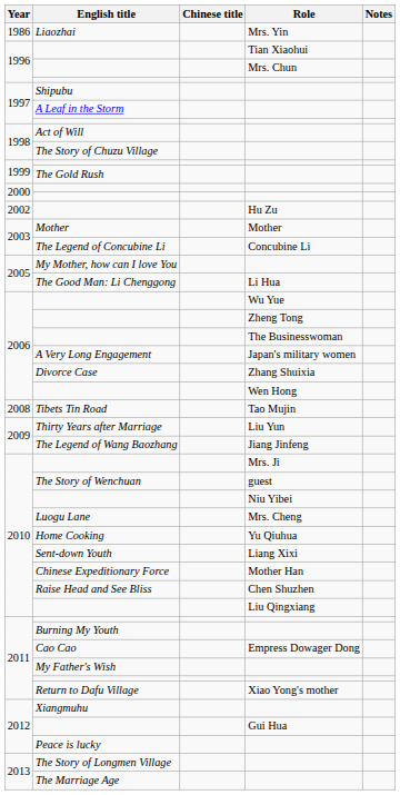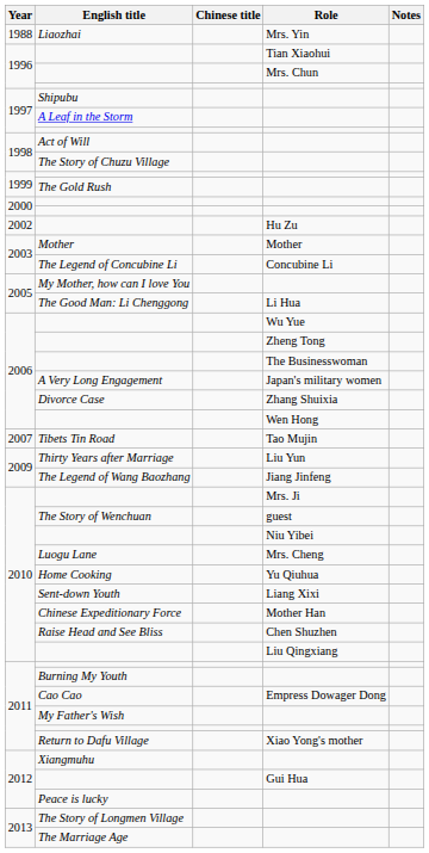 <table class="wikitable">
 <tr>
 <th>Year</th>
 <th>English title</th>
 <th>Chinese title</th>
 <th>Role</th>
 <th>Notes</th>
 </tr>
 <tr>
-<td>1986</td>
+<td>1988</td>
 <td><em>Liaozhai</em></td>
 <td></td>
 <td>Mrs. Yin</td>
 <td></td>
 </tr>
 <tr>
 <td rowspan="3">1996</td>
 <td></td>
 <td></td>
 <td>Tian Xiaohui</td>
 <td></td>
 </tr>
 <tr>
 <td></td>
 <td></td>
 <td>Mrs. Chun</td>
 <td></td>
 </tr>
 <tr>
 <td></td>
 <td></td>
 <td></td>
 <td></td>
 </tr>
 <tr>
 <td rowspan="3">1997</td>
 <td><em>Shipubu</em></td>
 <td></td>
 <td></td>
 <td></td>
 </tr>
 <tr>
 <td><em><a href='#'>A Leaf in the Storm</a></em></td>
 <td></td>
 <td></td>
 <td></td>
 </tr>
 <tr>
 <td></td>
 <td></td>
 <td></td>
 <td></td>
 </tr>
 <tr>
 <td rowspan="2">1998</td>
 <td><em>Act of Will</em></td>
 <td></td>
 <td></td>
 <td></td>
 </tr>
 <tr>
 <td><em>The Story of Chuzu Village</em></td>
 <td></td>
 <td></td>
 <td></td>
 </tr>
 <tr>
 <td rowspan="2">1999</td>
 <td></td>
 <td></td>
 <td></td>
 <td></td>
 </tr>
 <tr>
 <td><em>The Gold Rush</em></td>
 <td></td>
 <td></td>
 <td></td>
 </tr>
 <tr>
 <td rowspan="2">2000</td>
 <td></td>
 <td></td>
 <td></td>
 <td></td>
 </tr>
 <tr>
 <td></td>
 <td></td>
 <td></td>
 <td></td>
 </tr>
 <tr>
 <td>2002</td>
 <td></td>
 <td></td>
 <td>Hu Zu</td>
 <td></td>
 </tr>
 <tr>
 <td rowspan="2">2003</td>
 <td><em>Mother</em></td>
 <td></td>
 <td>Mother</td>
 <td></td>
 </tr>
 <tr>
 <td><em>The Legend of Concubine Li</em></td>
 <td></td>
 <td>Concubine Li</td>
 <td></td>
 </tr>
 <tr>
 <td rowspan="2">2005</td>
 <td><em>My Mother, how can I love You</em></td>
 <td></td>
 <td></td>
 <td></td>
 </tr>
 <tr>
 <td><em>The Good Man: Li Chenggong</em></td>
 <td></td>
 <td>Li Hua</td>
 <td></td>
 </tr>
 <tr>
 <td rowspan="6">2006</td>
 <td></td>
 <td></td>
 <td>Wu Yue</td>
 <td></td>
 </tr>
 <tr>
 <td></td>
 <td></td>
 <td>Zheng Tong</td>
 <td></td>
 </tr>
 <tr>
 <td></td>
 <td></td>
 <td>The Businesswoman</td>
 <td></td>
 </tr>
 <tr>
 <td><em>A Very Long Engagement</em></td>
 <td></td>
 <td>Japan's military women</td>
 <td></td>
 </tr>
 <tr>
 <td><em>Divorce Case</em></td>
 <td></td>
 <td>Zhang Shuixia</td>
 <td></td>
 </tr>
 <tr>
 <td></td>
 <td></td>
 <td>Wen Hong</td>
 <td></td>
 </tr>
 <tr>
-<td>2008</td>
+<td>2007</td>
 <td><em>Tibets Tin Road</em></td>
 <td></td>
 <td>Tao Mujin</td>
 <td></td>
 </tr>
 <tr>
 <td rowspan="2">2009</td>
 <td><em>Thirty Years after Marriage</em></td>
 <td></td>
 <td>Liu Yun</td>
 <td></td>
 </tr>
 <tr>
 <td><em>The Legend of Wang Baozhang</em></td>
 <td></td>
 <td>Jiang Jinfeng</td>
 <td></td>
 </tr>
 <tr>
 <td rowspan="9">2010</td>
 <td></td>
 <td></td>
 <td>Mrs. Ji</td>
 <td></td>
 </tr>
 <tr>
 <td><em>The Story of Wenchuan</em></td>
 <td></td>
 <td>guest</td>
 <td></td>
 </tr>
 <tr>
 <td></td>
 <td></td>
 <td>Niu Yibei</td>
 <td></td>
 </tr>
 <tr>
 <td><em>Luogu Lane</em></td>
 <td></td>
 <td>Mrs. Cheng</td>
 <td></td>
 </tr>
 <tr>
 <td><em>Home Cooking</em></td>
 <td></td>
 <td>Yu Qiuhua</td>
 <td></td>
 </tr>
 <tr>
 <td><em>Sent-down Youth</em></td>
 <td></td>
 <td>Liang Xixi</td>
 <td></td>
 </tr>
 <tr>
 <td><em>Chinese Expeditionary Force</em></td>
 <td></td>
 <td>Mother Han</td>
 <td></td>
 </tr>
 <tr>
 <td><em>Raise Head and See Bliss</em></td>
 <td></td>
 <td>Chen Shuzhen</td>
 <td></td>
 </tr>
 <tr>
 <td></td>
 <td></td>
 <td>Liu Qingxiang</td>
 <td></td>
 </tr>
 <tr>
 <td rowspan="6">2011</td>
 <td></td>
 <td></td>
 <td></td>
 <td></td>
 </tr>
 <tr>
 <td><em>Burning My Youth</em></td>
 <td></td>
 <td></td>
 <td></td>
 </tr>
 <tr>
 <td><em>Cao Cao</em></td>
 <td></td>
 <td>Empress Dowager Dong</td>
 <td></td>
 </tr>
 <tr>
 <td><em>My Father's Wish</em></td>
 <td></td>
 <td></td>
 <td></td>
 </tr>
 <tr>
 <td></td>
 <td></td>
 <td></td>
 <td></td>
 </tr>
 <tr>
 <td><em>Return to Dafu Village</em></td>
 <td></td>
 <td>Xiao Yong's mother</td>
 <td></td>
 </tr>
 <tr>
 <td rowspan="3">2012</td>
 <td><em>Xiangmuhu</em></td>
 <td></td>
 <td></td>
 <td></td>
 </tr>
 <tr>
 <td></td>
 <td></td>
 <td>Gui Hua</td>
 <td></td>
 </tr>
 <tr>
 <td><em>Peace is lucky</em></td>
 <td></td>
 <td></td>
 <td></td>
 </tr>
 <tr>
 <td rowspan="2">2013</td>
 <td><em>The Story of Longmen Village</em></td>
 <td></td>
 <td></td>
 <td></td>
 </tr>
 <tr>
 <td><em>The Marriage Age</em></td>
 <td></td>
 <td></td>
 <td></td>
 </tr>
 </table>
